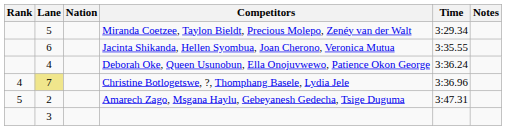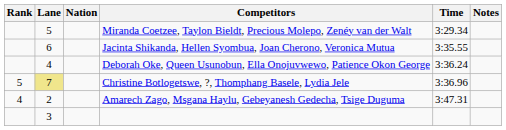 <table class="wikitable sortable" style="text-align:center">
 <tr>
 <th>Rank</th>
 <th>Lane</th>
 <th>Nation</th>
 <th>Competitors</th>
 <th>Time</th>
 <th>Notes</th>
 </tr>
 <tr>
 <td></td>
 <td>5</td>
 <td align=left></td>
 <td align=left><a href='#'>Miranda Coetzee</a>, <a href='#'>Taylon Bieldt</a>, <a href='#'>Precious Molepo</a>, <a href='#'>Zenéy van der Walt</a></td>
 <td>3:29.34</td>
 <td></td>
 </tr>
 <tr>
 <td></td>
 <td>6</td>
 <td align=left></td>
 <td align=left><a href='#'>Jacinta Shikanda</a>, <a href='#'>Hellen Syombua</a>, <a href='#'>Joan Cherono</a>, <a href='#'>Veronica Mutua</a></td>
 <td>3:35.55</td>
 <td></td>
 </tr>
 <tr>
 <td></td>
 <td>4</td>
 <td align=left></td>
 <td align=left><a href='#'>Deborah Oke</a>, <a href='#'>Queen Usunobun</a>, <a href='#'>Ella Onojuvwewo</a>, <a href='#'>Patience Okon George</a></td>
 <td>3:36.24</td>
 <td></td>
 </tr>
 <tr>
-<td>4</td>
+<td>5</td>
 <td style="background: khaki;">7</td>
 <td align=left></td>
 <td align=left><a href='#'>Christine Botlogetswe</a>, ?, <a href='#'>Thomphang Basele</a>, <a href='#'>Lydia Jele</a></td>
 <td>3:36.96</td>
 <td></td>
 </tr>
 <tr>
-<td>5</td>
+<td>4</td>
 <td>2</td>
 <td align=left></td>
 <td align=left><a href='#'>Amarech Zago</a>, <a href='#'>Msgana Haylu</a>, <a href='#'>Gebeyanesh Gedecha</a>, <a href='#'>Tsige Duguma</a></td>
 <td>3:47.31</td>
 <td></td>
 </tr>
 <tr>
 <td></td>
 <td>3</td>
 <td align=left></td>
 <td align=left></td>
 <td></td>
 <td></td>
 </tr>
 </table>
